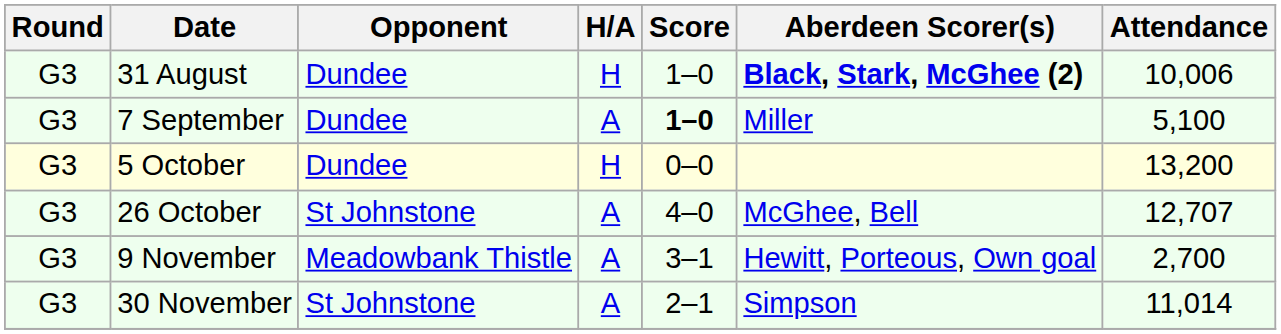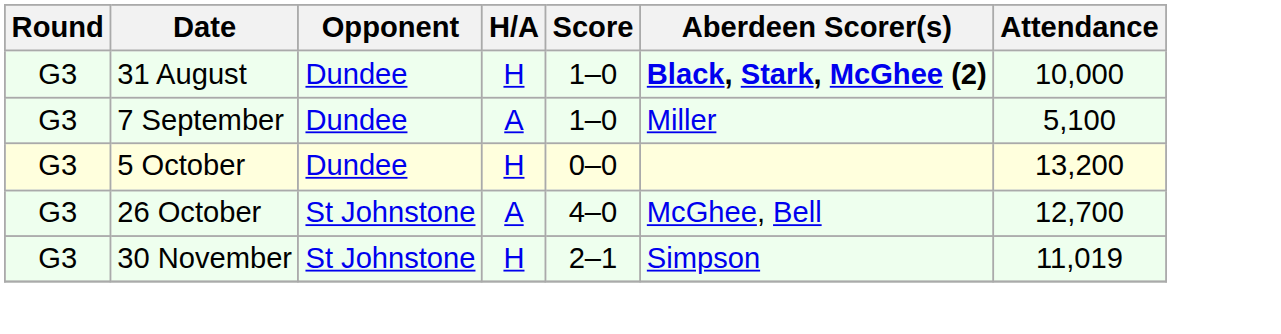 <table class="wikitable" style="text-align:center">
 <tr>
 <th>Round</th>
 <th>Date</th>
 <th>Opponent</th>
 <th>H/A</th>
 <th>Score</th>
 <th>Aberdeen Scorer(s)</th>
 <th>Attendance</th>
 </tr>
 <tr bgcolor=#EEFFEE>
 <td>G3</td>
 <td align=left>31 August</td>
 <td align=left><a href='#'>Dundee</a></td>
 <td><a href='#'>H</a></td>
 <td>1–0</td>
 <td align=left><strong><a href='#'>Black</a>, <a href='#'>Stark</a>, <a href='#'>McGhee</a> (2)</strong></td>
-<td>10,006</td>
+<td>10,000</td>
 </tr>
 <tr bgcolor=#EEFFEE>
 <td>G3</td>
 <td align=left>7 September</td>
 <td align=left><a href='#'>Dundee</a></td>
 <td><a href='#'>A</a></td>
-<td><strong>1–0</strong></td>
+<td>1–0</td>
 <td align=left><a href='#'>Miller</a></td>
 <td>5,100</td>
 </tr>
 <tr bgcolor=#FFFFDD>
 <td>G3</td>
 <td align=left>5 October</td>
 <td align=left><a href='#'>Dundee</a></td>
 <td><a href='#'>H</a></td>
 <td>0–0</td>
 <td align=left></td>
 <td>13,200</td>
 </tr>
 <tr bgcolor=#EEFFEE>
 <td>G3</td>
 <td align=left>26 October</td>
 <td align=left><a href='#'>St Johnstone</a></td>
 <td><a href='#'>A</a></td>
 <td>4–0</td>
 <td align=left><a href='#'>McGhee</a>, <a href='#'>Bell</a></td>
-<td>12,707</td>
-</tr>
-<tr bgcolor=#EEFFEE>
-<td>G3</td>
-<td align=left>9 November</td>
-<td align=left><a href='#'>Meadowbank Thistle</a></td>
-<td><a href='#'>A</a></td>
-<td>3–1</td>
-<td align=left><a href='#'>Hewitt</a>, <a href='#'>Porteous</a>, <a href='#'>Own goal</a></td>
-<td>2,700</td>
+<td>12,700</td>
 </tr>
 <tr bgcolor=#EEFFEE>
 <td>G3</td>
 <td align=left>30 November</td>
 <td align=left><a href='#'>St Johnstone</a></td>
-<td><a href='#'>A</a></td>
+<td><a href='#'>H</a></td>
 <td>2–1</td>
 <td align=left><a href='#'>Simpson</a></td>
-<td>11,014</td>
+<td>11,019</td>
 </tr>
 <tr>
 </tr>
 </table>
